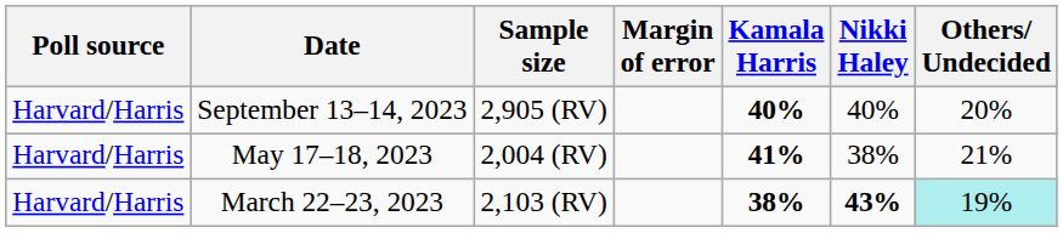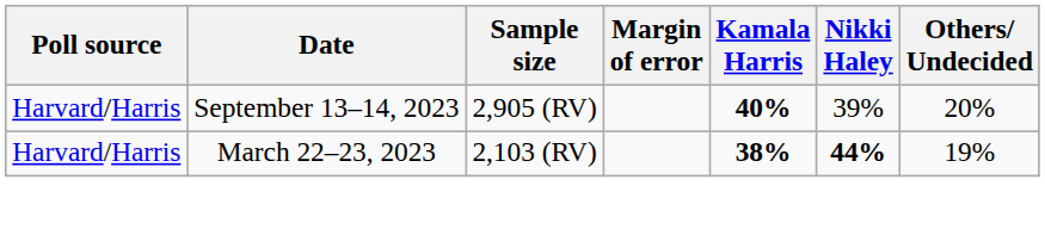 <table class="wikitable sortable mw-datatable" style="text-align:center;font-size:90%;line-height:17px">
 <tr>
 <th>Poll source</th>
 <th>Date</th>
 <th>Sample<br>size</th>
 <th>Margin<br>of error</th>
 <th class="unsortable"><a href='#'>Kamala<br>Harris</a><br><small></small></th>
 <th class="unsortable"><a href='#'>Nikki<br>Haley</a><br><small></small></th>
 <th class="unsortable">Others/<br>Undecided</th>
 </tr>
 <tr>
 <td><a href='#'>Harvard</a>/<a href='#'>Harris</a></td>
 <td data-sort-value="2023-09-12">September 13–14, 2023</td>
 <td>2,905 (RV)</td>
 <td></td>
 <td><strong>40%</strong></td>
-<td>40%</td>
+<td>39%</td>
 <td>20%</td>
-</tr>
-<tr>
-<td><a href='#'>Harvard</a>/<a href='#'>Harris</a></td>
-<td data-sort-value="2023-05-18">May 17–18, 2023</td>
-<td>2,004 (RV)</td>
-<td></td>
-<td><strong>41%</strong></td>
-<td>38%</td>
-<td>21%</td>
 </tr>
 <tr>
 <td><a href='#'>Harvard</a>/<a href='#'>Harris</a></td>
 <td data-sort-value="2023-03-23">March 22–23, 2023</td>
 <td>2,103 (RV)</td>
 <td></td>
 <td><strong>38%</strong></td>
-<td><strong>43%</strong></td>
-<td style="background: paleturquoise;">19%</td>
+<td><strong>44%</strong></td>
+<td>19%</td>
 </tr>
 </table>
